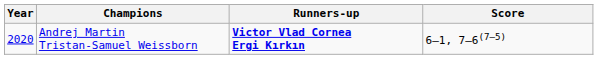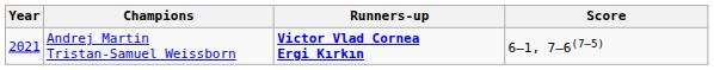 <table class="wikitable" style="font-size:90%">
 <tr>
 <th>Year</th>
 <th width="200">Champions</th>
 <th width="200">Runners-up</th>
 <th width="175">Score</th>
 </tr>
 <tr>
-<td><a href='#'>2020</a></td>
+<td><a href='#'>2021</a></td>
 <td> <a href='#'>Andrej Martin</a><br> <a href='#'>Tristan-Samuel Weissborn</a></td>
 <td><strong> <a href='#'>Victor Vlad Cornea</a><br> <a href='#'>Ergi Kırkın</a></strong></td>
 <td>6–1, 7–6<sup>(7–5)</sup></td>
 </tr>
 </table>
